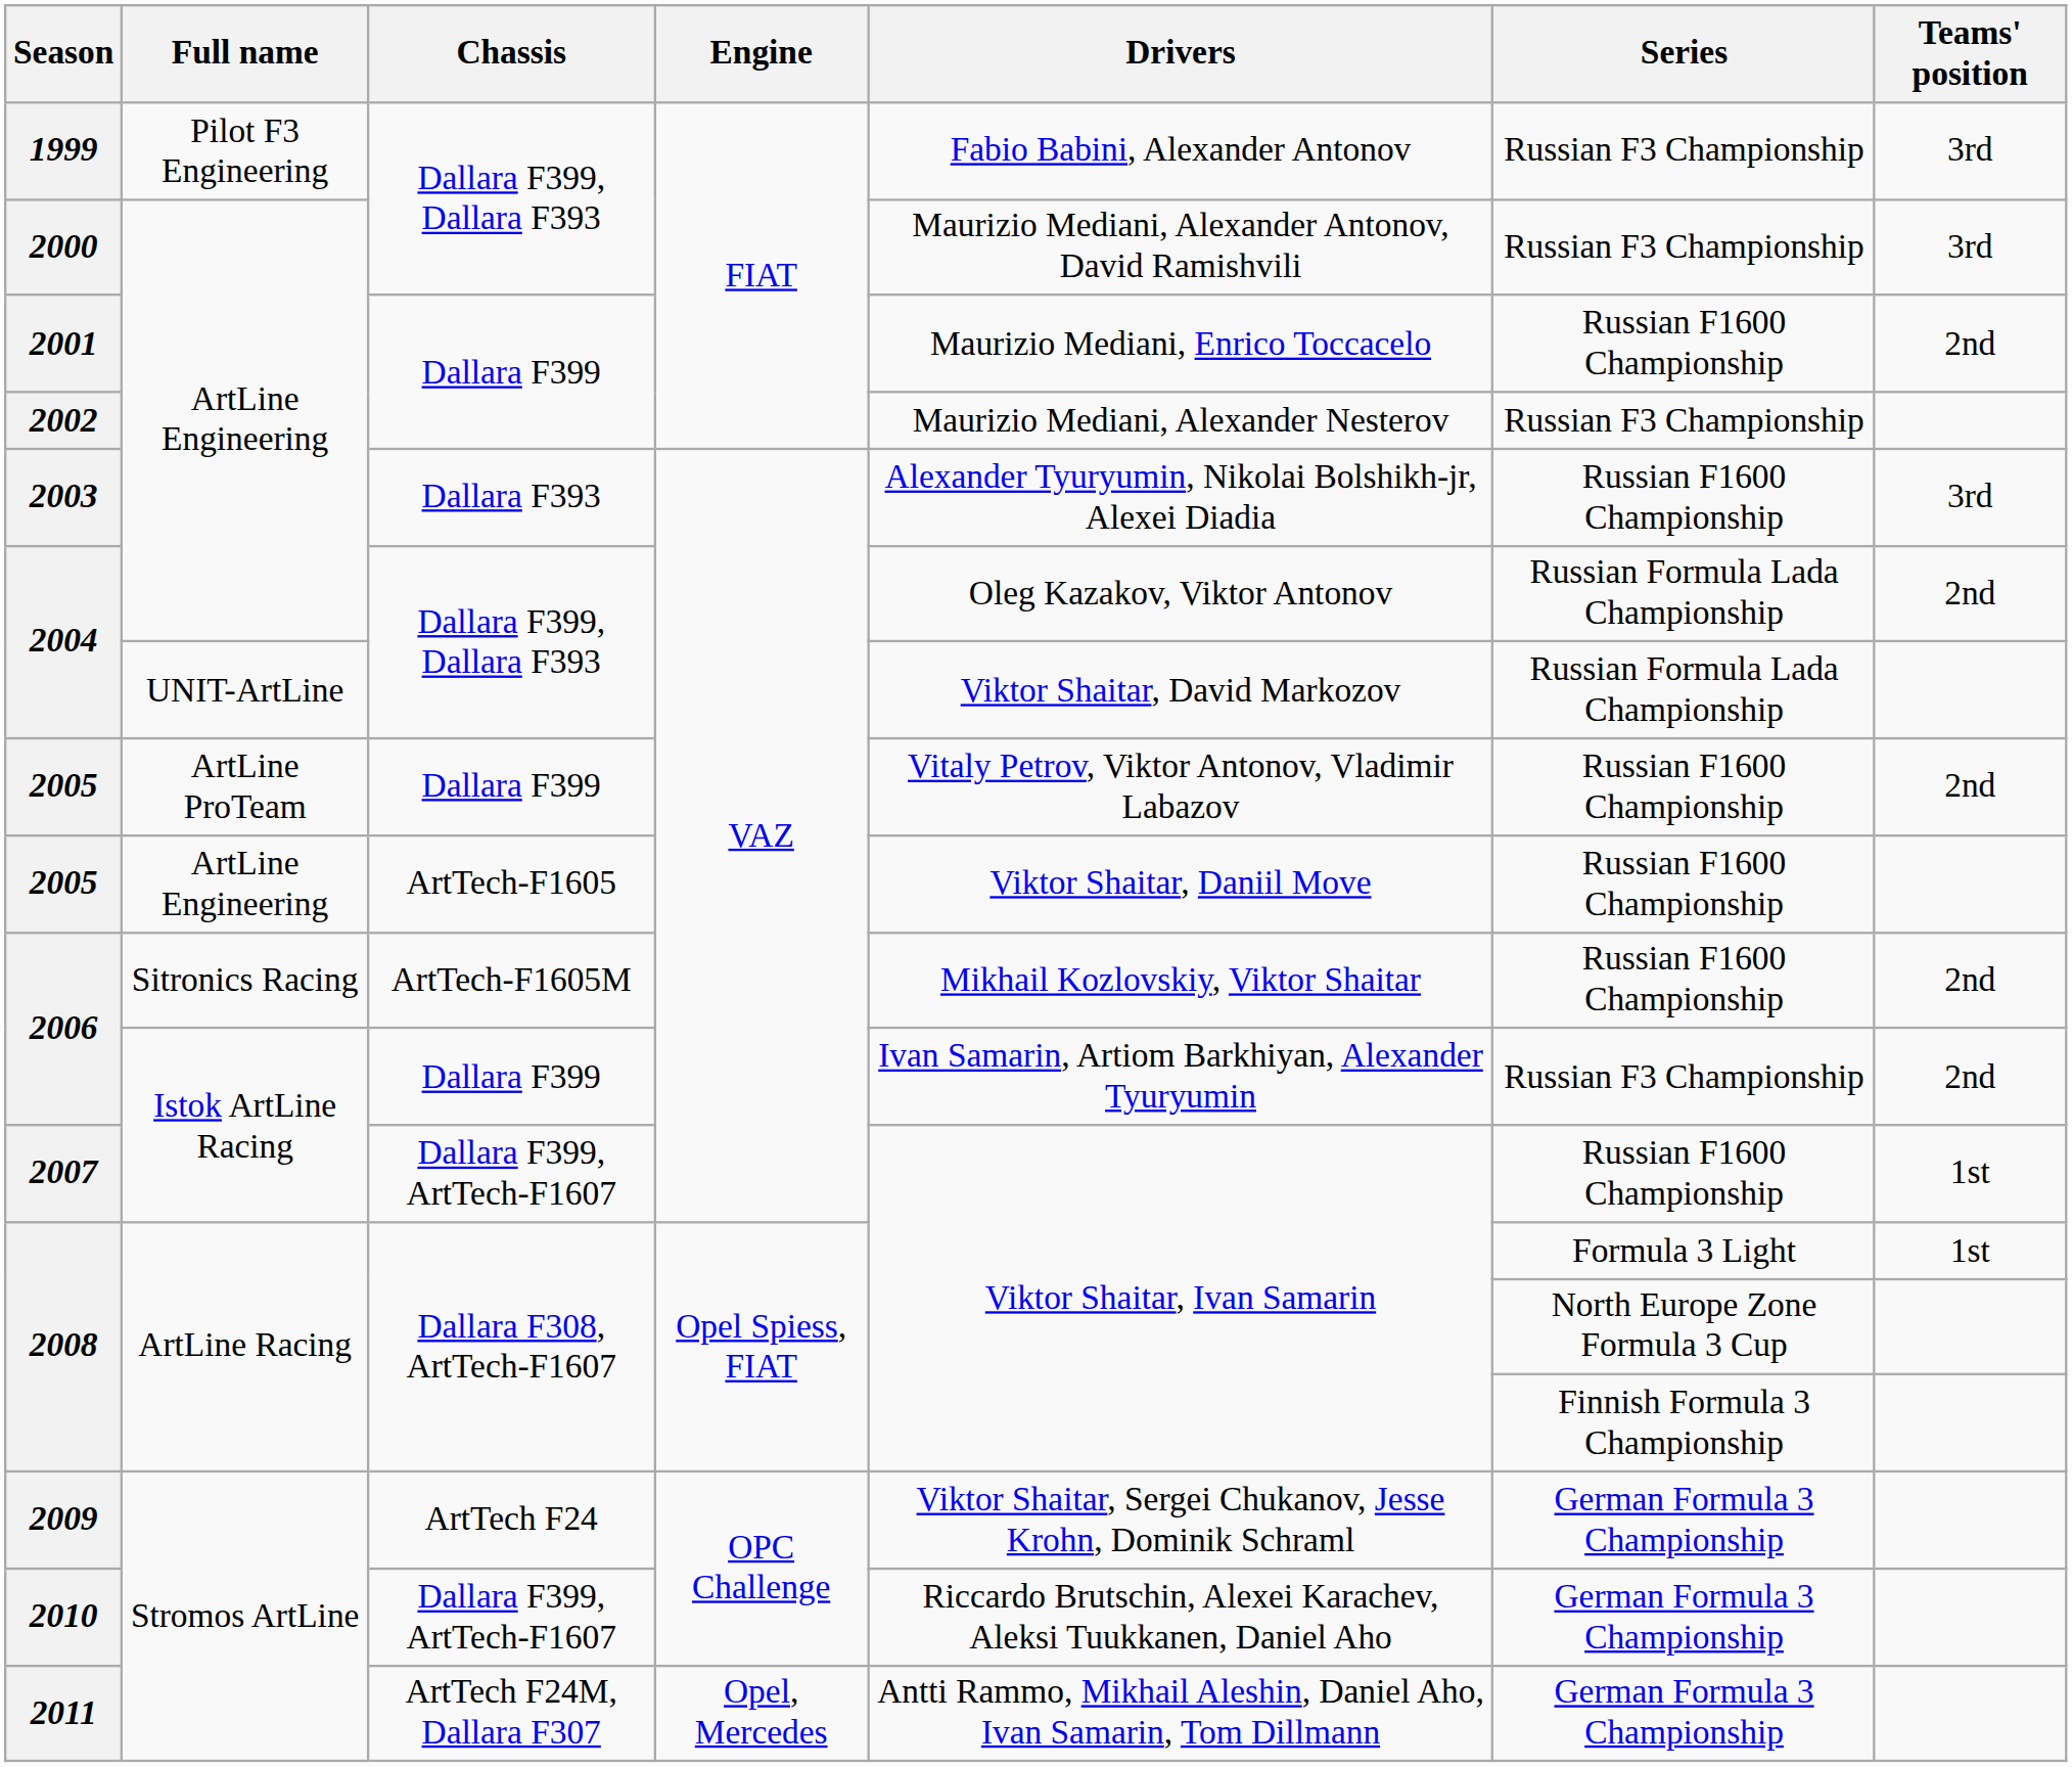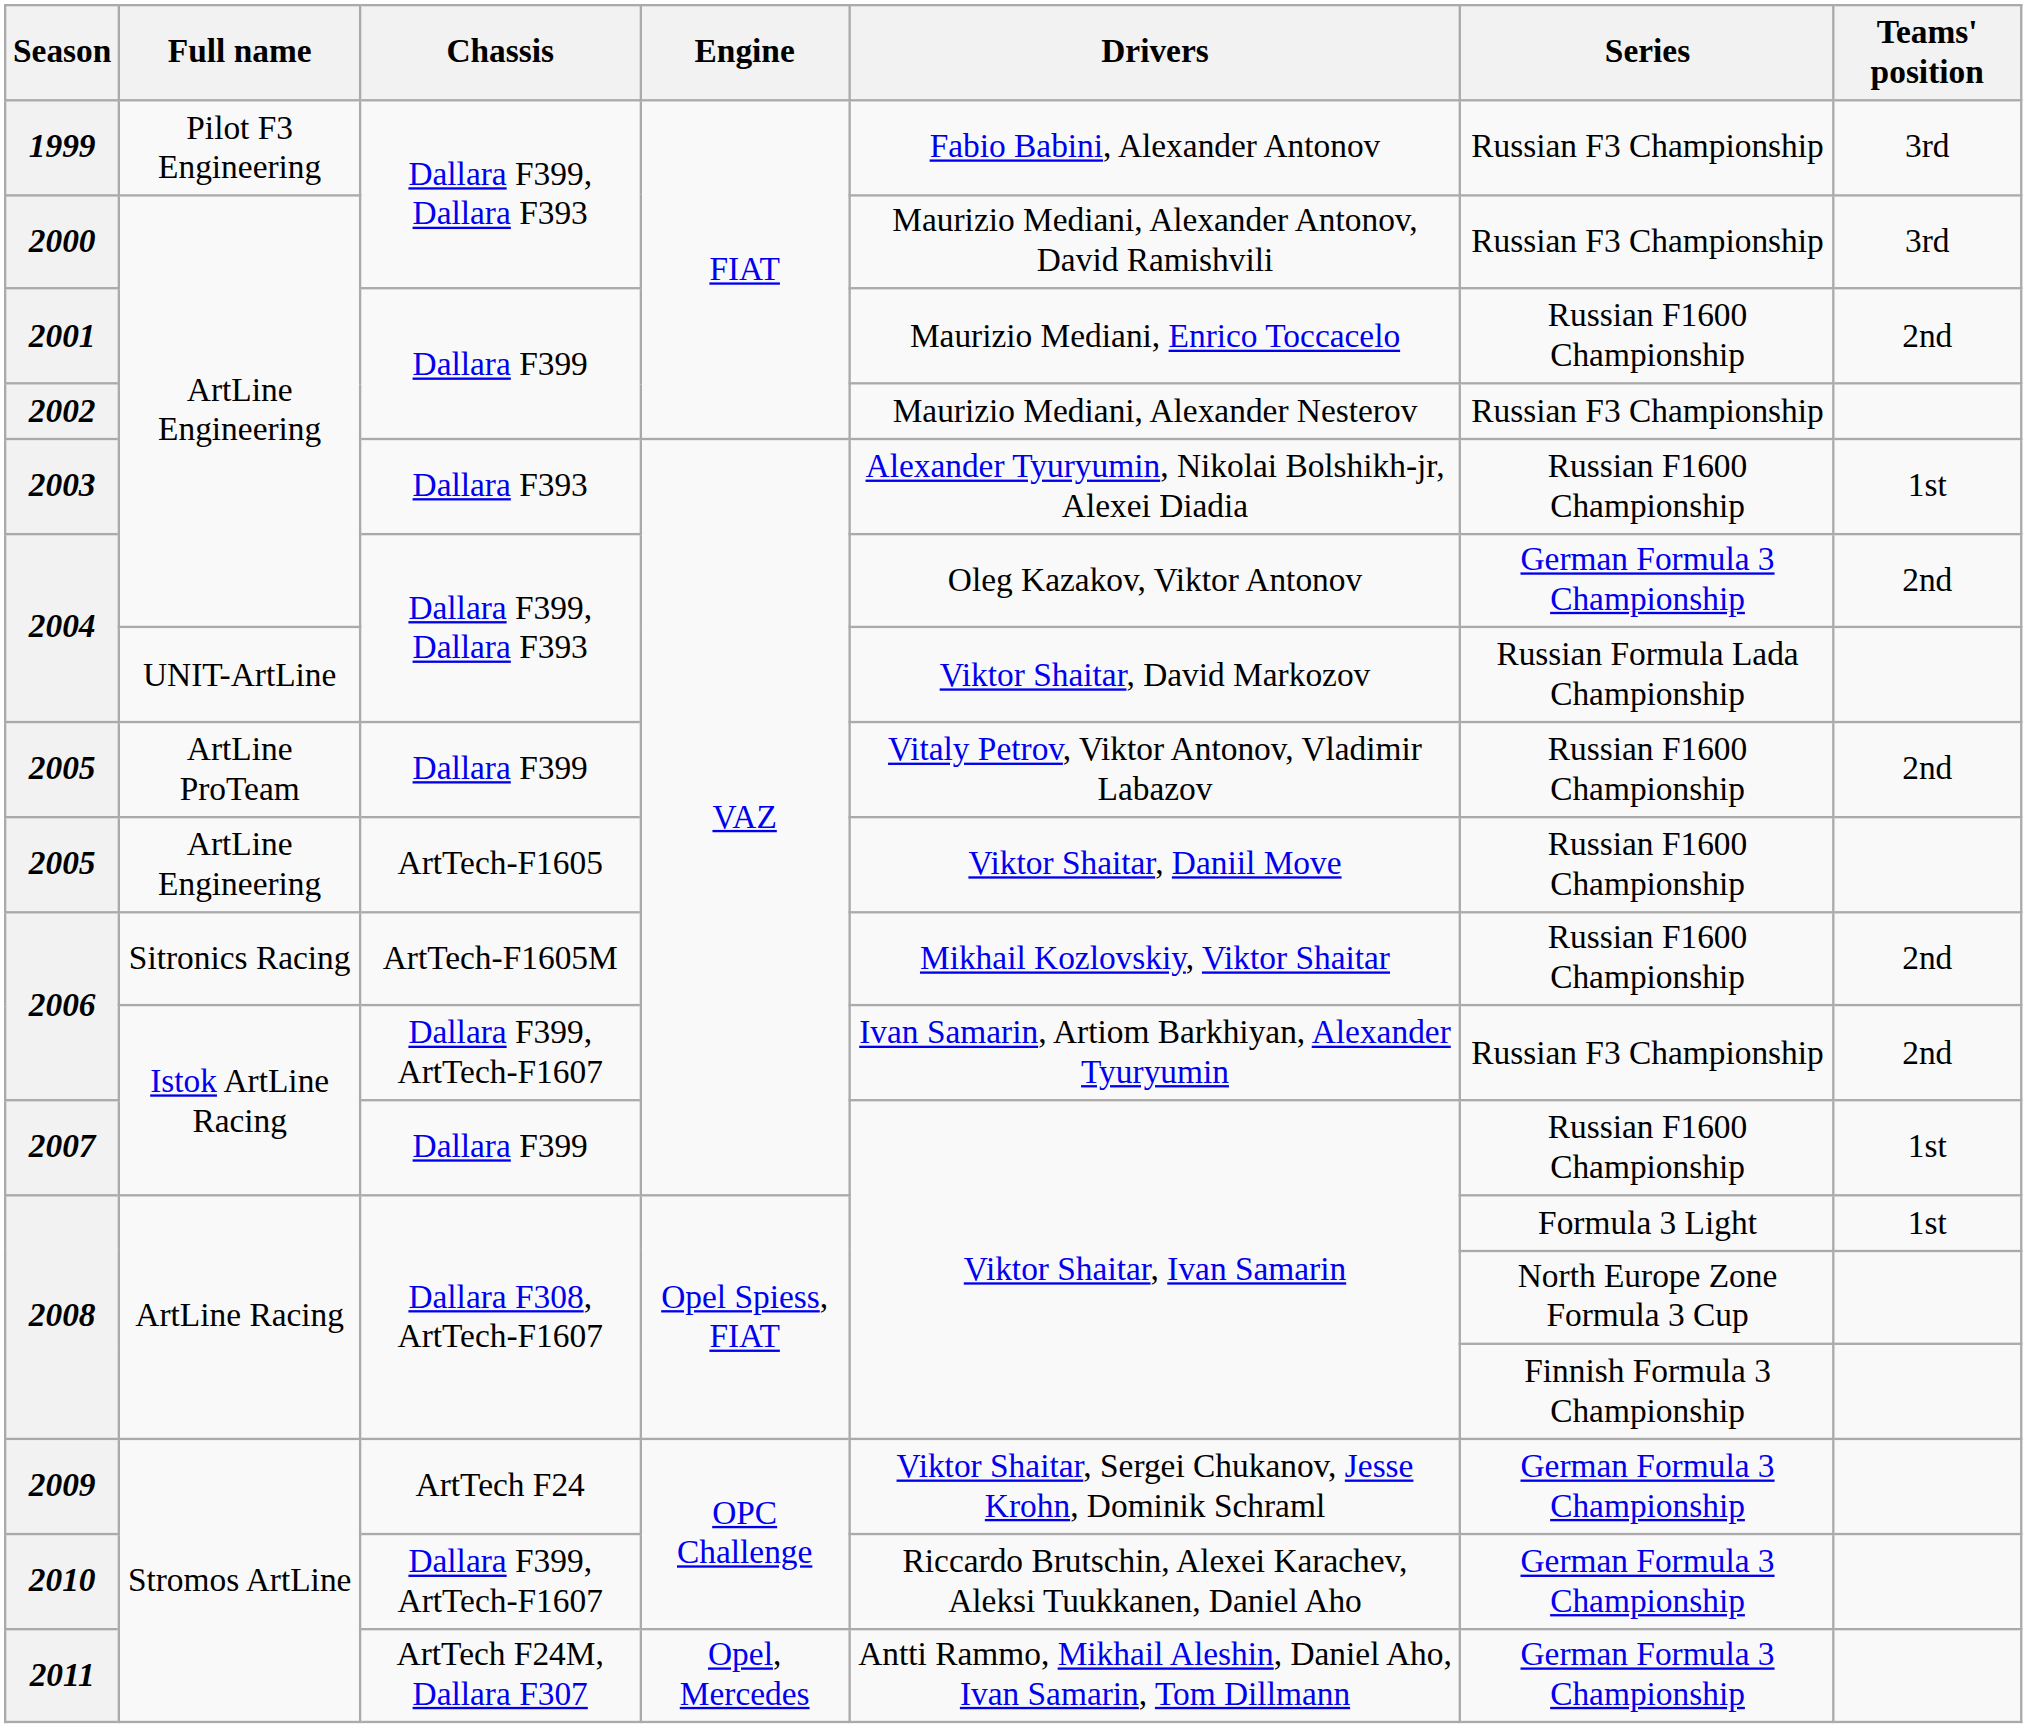 <table class="wikitable" style="text-align:center; font-size:90%">
 <tr>
 <th>Season</th>
 <th>Full name</th>
 <th>Chassis</th>
 <th>Engine</th>
 <th>Drivers</th>
 <th>Series</th>
 <th>Teams' position</th>
 </tr>
 <tr>
 <th><em>1999</em></th>
 <td>Pilot F3 Engineering</td>
 <td rowspan="2"><a href='#'>Dallara</a> F399, <a href='#'>Dallara</a> F393</td>
 <td rowspan="4"><a href='#'>FIAT</a></td>
 <td><a href='#'>Fabio Babini</a>, Alexander Antonov</td>
 <td>Russian F3 Championship</td>
 <td>3rd</td>
 </tr>
 <tr>
 <th><em>2000</em></th>
 <td rowspan="5">ArtLine Engineering</td>
 <td>Maurizio Mediani, Alexander Antonov, David Ramishvili</td>
 <td>Russian F3 Championship</td>
 <td>3rd</td>
 </tr>
 <tr>
 <th><em>2001</em></th>
 <td rowspan="2"><a href='#'>Dallara</a> F399</td>
 <td>Maurizio Mediani, <a href='#'>Enrico Toccacelo</a></td>
 <td>Russian F1600 Championship</td>
 <td>2nd</td>
 </tr>
 <tr>
 <th><em>2002</em></th>
 <td>Maurizio Mediani, Alexander Nesterov</td>
 <td>Russian F3 Championship</td>
 <td></td>
 </tr>
 <tr>
 <th><em>2003</em></th>
 <td><a href='#'>Dallara</a> F393</td>
 <td rowspan="8"><a href='#'>VAZ</a></td>
 <td><a href='#'>Alexander Tyuryumin</a>, Nikolai Bolshikh-jr, Alexei Diadia</td>
 <td>Russian F1600 Championship</td>
-<td>3rd</td>
+<td>1st</td>
 </tr>
 <tr>
 <th rowspan="2"><em>2004</em></th>
 <td rowspan="2"><a href='#'>Dallara</a> F399, <a href='#'>Dallara</a> F393</td>
 <td>Oleg Kazakov, Viktor Antonov</td>
-<td>Russian Formula Lada Championship</td>
+<td><a href='#'>German Formula 3 Championship</a></td>
 <td>2nd</td>
 </tr>
 <tr>
 <td>UNIT-ArtLine</td>
 <td><a href='#'>Viktor Shaitar</a>, David Markozov</td>
 <td>Russian Formula Lada Championship</td>
 <td></td>
 </tr>
 <tr>
 <th><em>2005</em></th>
 <td>ArtLine ProTeam</td>
 <td><a href='#'>Dallara</a> F399</td>
 <td><a href='#'>Vitaly Petrov</a>, Viktor Antonov, Vladimir Labazov</td>
 <td>Russian F1600 Championship</td>
 <td>2nd</td>
 </tr>
 <tr>
 <th><em>2005</em></th>
 <td>ArtLine Engineering</td>
 <td>ArtTech-F1605</td>
 <td><a href='#'>Viktor Shaitar</a>, <a href='#'>Daniil Move</a></td>
 <td>Russian F1600 Championship</td>
 <td></td>
 </tr>
 <tr>
 <th rowspan="2"><em>2006</em></th>
 <td>Sitronics Racing</td>
 <td>ArtTech-F1605M</td>
 <td><a href='#'>Mikhail Kozlovskiy</a>, <a href='#'>Viktor Shaitar</a></td>
 <td>Russian F1600 Championship</td>
 <td>2nd</td>
 </tr>
 <tr>
 <td rowspan="2"><a href='#'>Istok</a> ArtLine Racing</td>
-<td><a href='#'>Dallara</a> F399</td>
+<td><a href='#'>Dallara</a> F399, ArtTech-F1607</td>
 <td><a href='#'>Ivan Samarin</a>, Artiom Barkhiyan, <a href='#'>Alexander Tyuryumin</a></td>
 <td>Russian F3 Championship</td>
 <td>2nd</td>
 </tr>
 <tr>
 <th><em>2007</em></th>
-<td><a href='#'>Dallara</a> F399, ArtTech-F1607</td>
+<td><a href='#'>Dallara</a> F399</td>
 <td rowspan="4"><a href='#'>Viktor Shaitar</a>, <a href='#'>Ivan Samarin</a></td>
 <td>Russian F1600 Championship</td>
 <td>1st</td>
 </tr>
 <tr>
 <th rowspan="3"><em>2008</em></th>
 <td rowspan="3">ArtLine Racing</td>
 <td rowspan="3"><a href='#'>Dallara F308</a>, ArtTech-F1607</td>
 <td rowspan="3"><a href='#'>Opel Spiess</a>, <a href='#'>FIAT</a></td>
 <td>Formula 3 Light</td>
 <td>1st</td>
 </tr>
 <tr>
 <td>North Europe Zone Formula 3 Cup</td>
 <td></td>
 </tr>
 <tr>
 <td>Finnish Formula 3 Championship</td>
 <td></td>
 </tr>
 <tr>
 <th><em>2009</em></th>
 <td rowspan="3">Stromos ArtLine</td>
 <td>ArtTech F24</td>
 <td rowspan="2"><a href='#'>OPC Challenge</a></td>
 <td><a href='#'>Viktor Shaitar</a>, Sergei Chukanov, <a href='#'>Jesse Krohn</a>, Dominik Schraml</td>
 <td><a href='#'>German Formula 3 Championship</a></td>
 <td></td>
 </tr>
 <tr>
 <th><em>2010</em></th>
 <td><a href='#'>Dallara</a> F399, ArtTech-F1607</td>
 <td>Riccardo Brutschin, Alexei Karachev, Aleksi Tuukkanen, Daniel Aho</td>
 <td><a href='#'>German Formula 3 Championship</a></td>
 <td></td>
 </tr>
 <tr>
 <th><em>2011</em></th>
 <td>ArtTech F24M, <a href='#'>Dallara F307</a></td>
 <td><a href='#'>Opel</a>, <a href='#'>Mercedes</a></td>
 <td>Antti Rammo, <a href='#'>Mikhail Aleshin</a>, Daniel Aho, <a href='#'>Ivan Samarin</a>, <a href='#'>Tom Dillmann</a></td>
 <td><a href='#'>German Formula 3 Championship</a></td>
 <td></td>
 </tr>
 </table>
